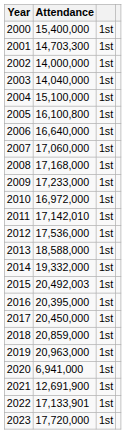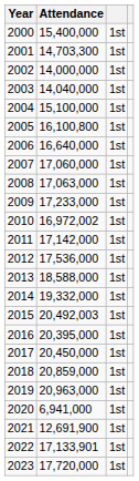 <table class="wikitable sortable sticky-header">
 <tr>
 <th scope="col">Year</th>
 <th scope="col">Attendance</th>
 <th scope="col"></th>
 <th scope="col" class="unsortable"></th>
 </tr>
 <tr>
 <td>2000</td>
 <td>15,400,000</td>
 <td>1st</td>
 <td style="text-align:center;"></td>
 </tr>
 <tr>
 <td>2001</td>
 <td>14,703,300</td>
 <td>1st</td>
 <td style="text-align:center;"></td>
 </tr>
 <tr>
 <td>2002</td>
 <td>14,000,000</td>
 <td>1st</td>
 <td style="text-align:center;"></td>
 </tr>
 <tr>
 <td>2003</td>
 <td>14,040,000</td>
 <td>1st</td>
 <td style="text-align:center;"></td>
 </tr>
 <tr>
 <td>2004</td>
 <td>15,100,000</td>
 <td>1st</td>
 <td style="text-align:center;"></td>
 </tr>
 <tr>
 <td>2005</td>
 <td>16,100,800</td>
 <td>1st</td>
 <td style="text-align:center;"></td>
 </tr>
 <tr>
 <td>2006</td>
 <td>16,640,000</td>
 <td>1st</td>
 <td style="text-align:center;"></td>
 </tr>
 <tr>
 <td>2007</td>
 <td>17,060,000</td>
 <td>1st</td>
 <td style="text-align:center;"></td>
 </tr>
 <tr>
 <td>2008</td>
-<td>17,168,000</td>
+<td>17,063,000</td>
 <td>1st</td>
 <td style="text-align:center;"></td>
 </tr>
 <tr>
 <td>2009</td>
 <td>17,233,000</td>
 <td>1st</td>
 <td style="text-align:center;"></td>
 </tr>
 <tr>
 <td>2010</td>
-<td>16,972,000</td>
+<td>16,972,002</td>
 <td>1st</td>
 <td style="text-align:center;"></td>
 </tr>
 <tr>
 <td>2011</td>
-<td>17,142,010</td>
+<td>17,142,000</td>
 <td>1st</td>
 <td style="text-align:center;"></td>
 </tr>
 <tr>
 <td>2012</td>
 <td>17,536,000</td>
 <td>1st</td>
 <td style="text-align:center;"></td>
 </tr>
 <tr>
 <td>2013</td>
 <td>18,588,000</td>
 <td>1st</td>
 <td style="text-align:center;"></td>
 </tr>
 <tr>
 <td>2014</td>
 <td>19,332,000</td>
 <td>1st</td>
 <td style="text-align:center;"></td>
 </tr>
 <tr>
 <td>2015</td>
 <td>20,492,003</td>
 <td>1st</td>
 <td style="text-align:center;"></td>
 </tr>
 <tr>
 <td>2016</td>
 <td>20,395,000</td>
 <td>1st</td>
 <td style="text-align:center;"></td>
 </tr>
 <tr>
 <td>2017</td>
 <td>20,450,000</td>
 <td>1st</td>
 <td style="text-align:center;"></td>
 </tr>
 <tr>
 <td>2018</td>
 <td>20,859,000</td>
 <td>1st</td>
 <td style="text-align:center;"></td>
 </tr>
 <tr>
 <td>2019</td>
 <td>20,963,000</td>
 <td>1st</td>
 <td style="text-align:center;"></td>
 </tr>
 <tr>
 <td>2020</td>
 <td>6,941,000</td>
 <td>1st</td>
 <td style="text-align:center;"></td>
 </tr>
 <tr>
 <td>2021</td>
 <td>12,691,900</td>
 <td>1st</td>
 <td style="text-align:center;"></td>
 </tr>
 <tr>
 <td>2022</td>
 <td>17,133,901</td>
 <td>1st</td>
 <td style="text-align:center;"></td>
 </tr>
 <tr>
 <td>2023</td>
 <td>17,720,000</td>
 <td>1st</td>
 <td style="text-align:center;"></td>
 </tr>
 </table>
